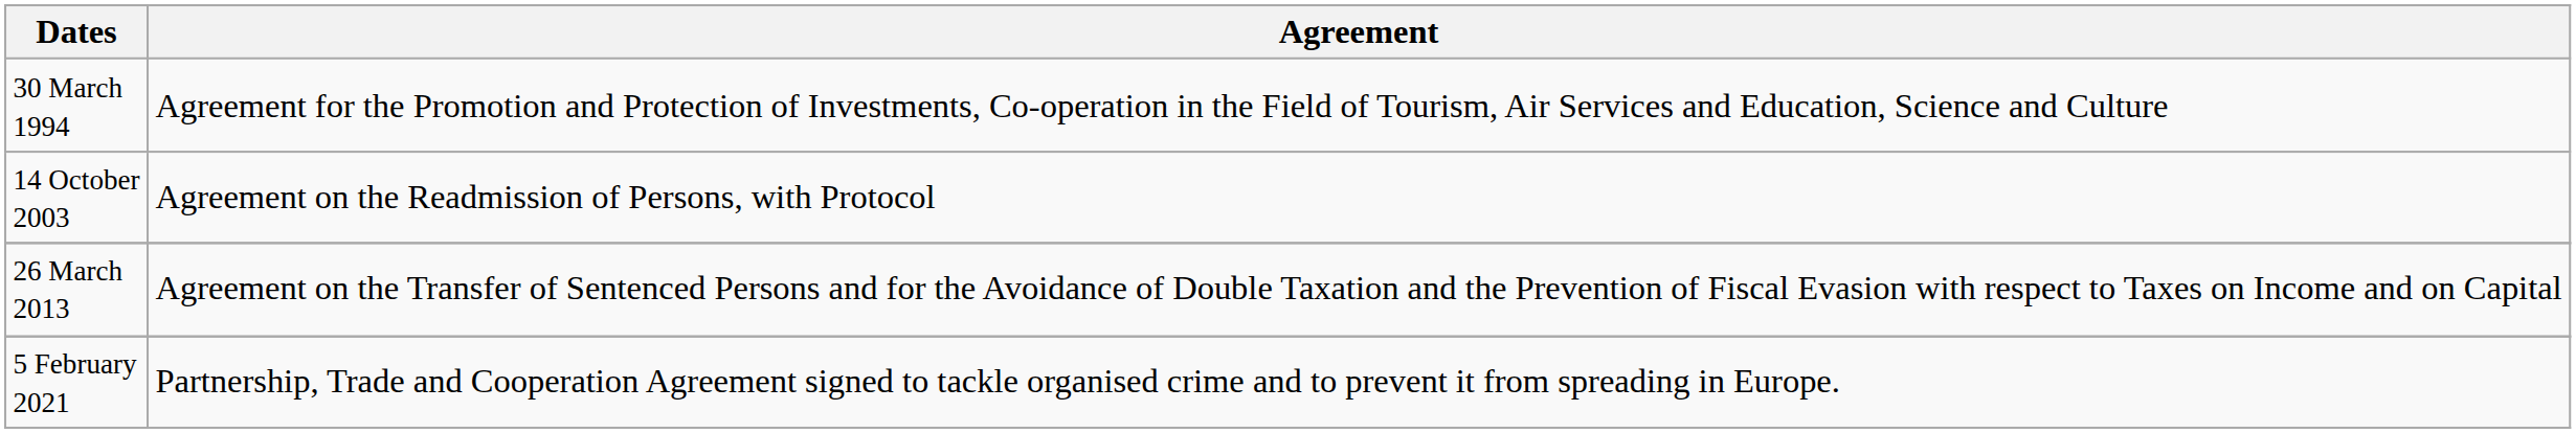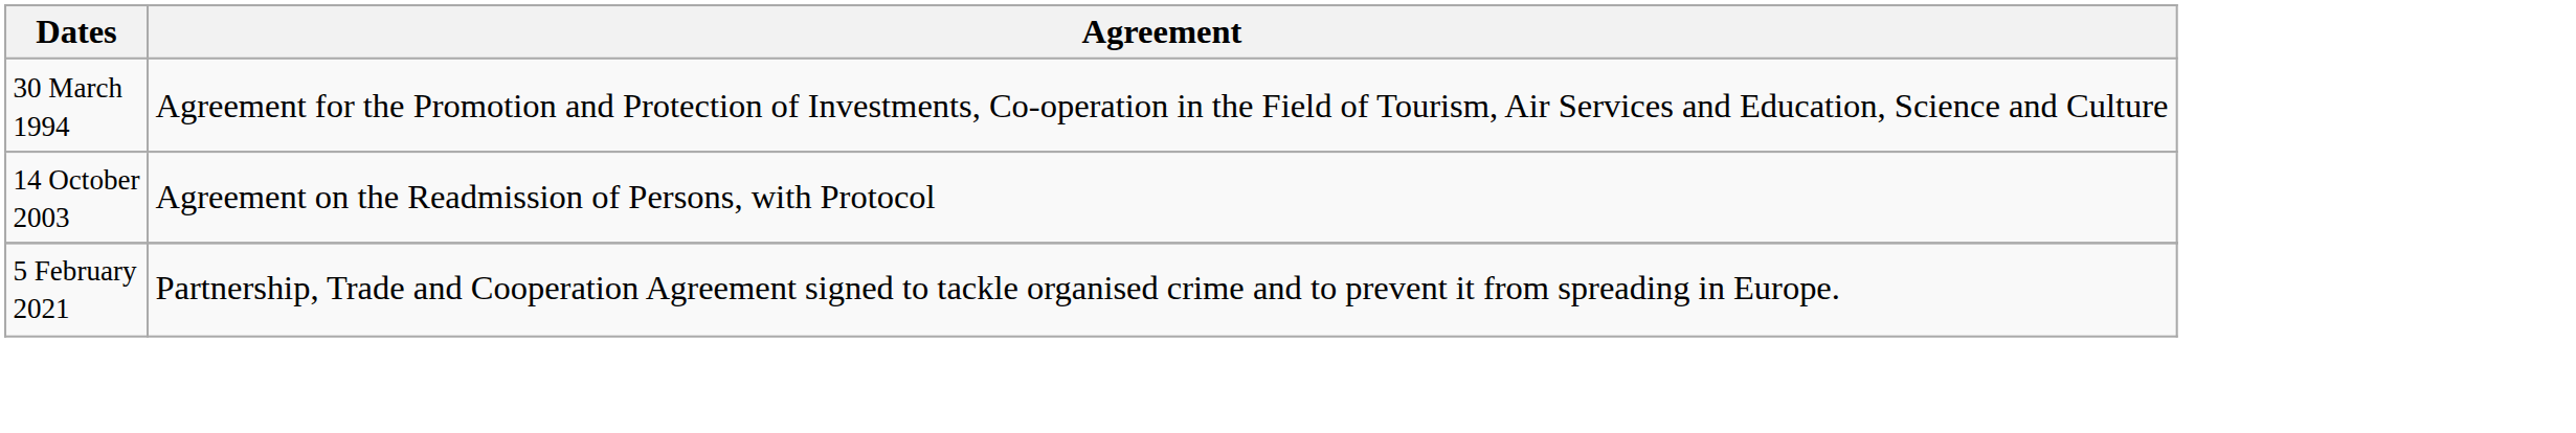 <table class=wikitable>
 <tr>
 <th>Dates</th>
 <th>Agreement</th>
 </tr>
 <tr>
 <td><small>30 March <br> 1994</small></td>
 <td>Agreement for the Promotion and Protection of Investments, Co-operation in the Field of Tourism, Air Services and Education, Science and Culture</td>
 </tr>
 <tr>
 <td><small>14 October <br> 2003</small></td>
 <td>Agreement on the Readmission of Persons, with Protocol</td>
 </tr>
 <tr>
 </tr>
 <tr>
-<td><small>26 March <br> 2013</small></td>
-<td>Agreement on the Transfer of Sentenced Persons and for the Avoidance of Double Taxation and the Prevention of Fiscal Evasion with respect to Taxes on Income and on Capital</td>
-</tr>
-<tr>
 </tr>
 <tr>
 <td><small>5 February<br> 2021</small></td>
 <td>Partnership, Trade and Cooperation Agreement signed to tackle organised crime and to prevent it from spreading in Europe.</td>
 </tr>
 </table>
